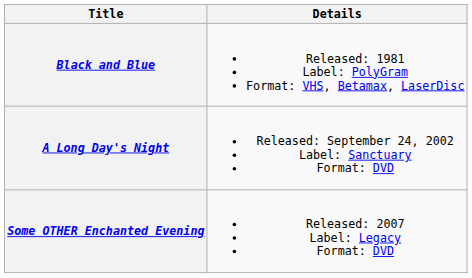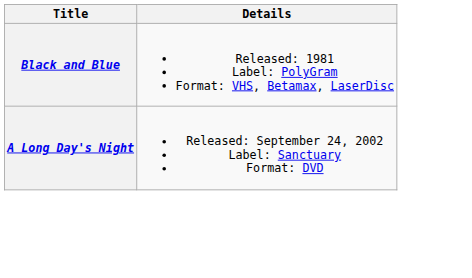 <table class="wikitable plainrowheaders" style="text-align:center;">
 <tr>
 <th scope="col">Title</th>
 <th scope="col">Details</th>
 </tr>
 <tr>
 <th scope="row"><em><a href='#'>Black and Blue</a></em></th>
 <td><br><ul><li>Released: 1981</li><li>Label: <a href='#'>PolyGram</a></li><li>Format: <a href='#'>VHS</a>, <a href='#'>Betamax</a>, <a href='#'>LaserDisc</a></li></ul></td>
 </tr>
 <tr>
 <th scope="row"><em><a href='#'>A Long Day's Night</a></em></th>
 <td><br><ul><li>Released: September 24, 2002</li><li>Label: <a href='#'>Sanctuary</a></li><li>Format: <a href='#'>DVD</a></li></ul></td>
 </tr>
-<tr>
-<th scope="row"><em><a href='#'>Some OTHER Enchanted Evening</a></em></th>
-<td><br><ul><li>Released: 2007</li><li>Label: <a href='#'>Legacy</a></li><li>Format: <a href='#'>DVD</a></li></ul></td>
-</tr>
 </table>
